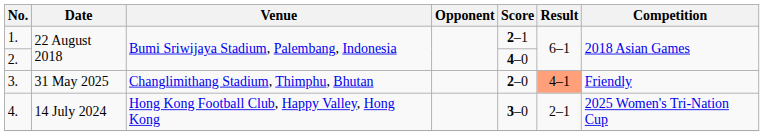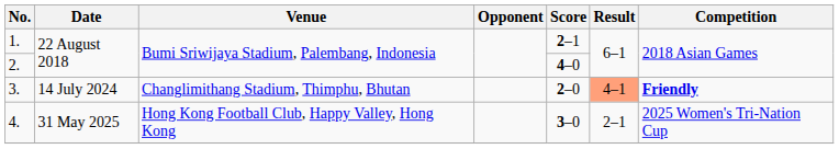 <table class="wikitable">
 <tr>
 <th>No.</th>
 <th>Date</th>
 <th>Venue</th>
 <th>Opponent</th>
 <th>Score</th>
 <th>Result</th>
 <th>Competition</th>
 </tr>
 <tr>
 <td>1.</td>
 <td rowspan=2>22 August 2018</td>
 <td rowspan=2><a href='#'>Bumi Sriwijaya Stadium</a>, <a href='#'>Palembang</a>, <a href='#'>Indonesia</a></td>
 <td rowspan=2></td>
 <td align=center><strong>2</strong>–1</td>
 <td rowspan=2 align=center>6–1</td>
 <td rowspan=2><a href='#'>2018 Asian Games</a></td>
 </tr>
 <tr>
 <td>2.</td>
 <td align=center><strong>4</strong>–0</td>
 </tr>
 <tr>
 <td>3.</td>
-<td>31 May 2025</td>
+<td>14 July 2024</td>
 <td><a href='#'>Changlimithang Stadium</a>, <a href='#'>Thimphu</a>, <a href='#'>Bhutan</a></td>
 <td></td>
 <td align=center><strong>2</strong>–0</td>
 <td align=center style="background: lightsalmon;">4–1</td>
-<td><a href='#'>Friendly</a></td>
+<td><strong><a href='#'>Friendly</a></strong></td>
 </tr>
 <tr>
 <td>4.</td>
-<td>14 July 2024</td>
+<td>31 May 2025</td>
 <td><a href='#'>Hong Kong Football Club</a>, <a href='#'>Happy Valley</a>, <a href='#'>Hong Kong</a></td>
 <td></td>
 <td align=center><strong>3</strong>–0</td>
 <td align=center>2–1</td>
 <td><a href='#'>2025 Women's Tri-Nation Cup</a></td>
 </tr>
 <tr>
 </tr>
 </table>
